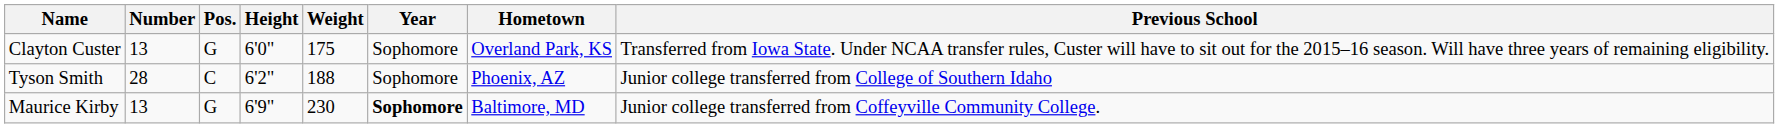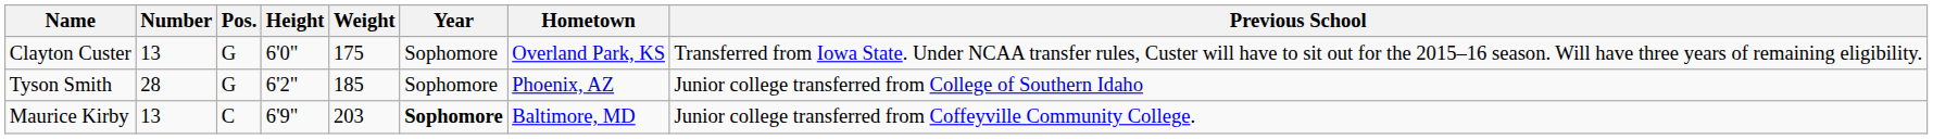 <table class="wikitable sortable" border="1">
 <tr>
 <th>Name</th>
 <th>Number</th>
 <th>Pos.</th>
 <th>Height</th>
 <th>Weight</th>
 <th>Year</th>
 <th>Hometown</th>
 <th class="unsortable">Previous School</th>
 </tr>
 <tr>
 <td sortname>Clayton Custer</td>
 <td>13</td>
 <td>G</td>
 <td>6'0"</td>
 <td>175</td>
 <td>Sophomore</td>
 <td><a href='#'>Overland Park, KS</a></td>
 <td>Transferred from <a href='#'>Iowa State</a>. Under NCAA transfer rules, Custer will have to sit out for the 2015–16 season. Will have three years of remaining eligibility.</td>
 </tr>
 <tr>
 <td sortname>Tyson Smith</td>
 <td>28</td>
-<td>C</td>
+<td>G</td>
 <td>6'2"</td>
-<td>188</td>
+<td>185</td>
 <td>Sophomore</td>
 <td><a href='#'>Phoenix, AZ</a></td>
 <td>Junior college transferred from <a href='#'>College of Southern Idaho</a></td>
 </tr>
 <tr>
 <td sortname>Maurice Kirby</td>
 <td>13</td>
-<td>G</td>
+<td>C</td>
 <td>6'9"</td>
-<td>230</td>
+<td>203</td>
 <td><strong>Sophomore</strong></td>
 <td><a href='#'>Baltimore, MD</a></td>
 <td>Junior college transferred from <a href='#'>Coffeyville Community College</a>.</td>
 </tr>
 </table>
